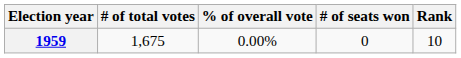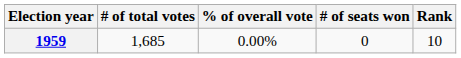 <table class="wikitable sortable">
 <tr>
 <th>Election year</th>
 <th># of total votes</th>
 <th>% of overall vote</th>
 <th># of seats won</th>
 <th>Rank</th>
 </tr>
 <tr>
 <th><a href='#'>1959</a></th>
-<td style="text-align:center;"> 1,675</td>
+<td style="text-align:center;"> 1,685</td>
 <td style="text-align:center;"> 0.00%</td>
 <td style="text-align:center;"> 0</td>
 <td style="text-align:center;">10</td>
 </tr>
 </table>
